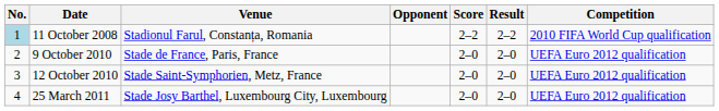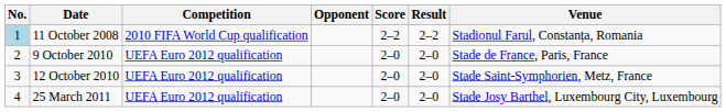 <table class="wikitable sortable">
 <tr>
 <th scope="col">No.</th>
 <th scope="col">Date</th>
-<th scope="col">Venue</th>
+<th scope="col">Competition</th>
 <th scope="col">Opponent</th>
 <th scope="col">Score</th>
 <th scope="col">Result</th>
-<th scope="col">Competition</th>
+<th scope="col">Venue</th>
 </tr>
 <tr>
 <td align="center" style="background: lightblue;">1</td>
 <td>11 October 2008</td>
-<td><a href='#'>Stadionul Farul</a>, Constanța, Romania</td>
+<td><a href='#'>2010 FIFA World Cup qualification</a></td>
 <td></td>
 <td align="center">2–2</td>
 <td align="center">2–2</td>
-<td><a href='#'>2010 FIFA World Cup qualification</a></td>
+<td><a href='#'>Stadionul Farul</a>, Constanța, Romania</td>
 </tr>
 <tr>
 <td align="center">2</td>
 <td>9 October 2010</td>
-<td><a href='#'>Stade de France</a>, Paris, France</td>
+<td><a href='#'>UEFA Euro 2012 qualification</a></td>
 <td></td>
 <td align="center">2–0</td>
 <td align="center">2–0</td>
-<td><a href='#'>UEFA Euro 2012 qualification</a></td>
+<td><a href='#'>Stade de France</a>, Paris, France</td>
 </tr>
 <tr>
 <td align="center">3</td>
 <td>12 October 2010</td>
-<td><a href='#'>Stade Saint-Symphorien</a>, Metz, France</td>
+<td><a href='#'>UEFA Euro 2012 qualification</a></td>
 <td></td>
 <td align="center">2–0</td>
 <td align="center">2–0</td>
-<td><a href='#'>UEFA Euro 2012 qualification</a></td>
+<td><a href='#'>Stade Saint-Symphorien</a>, Metz, France</td>
 </tr>
 <tr>
 <td align="center">4</td>
 <td>25 March 2011</td>
-<td><a href='#'>Stade Josy Barthel</a>, Luxembourg City, Luxembourg</td>
+<td><a href='#'>UEFA Euro 2012 qualification</a></td>
 <td></td>
 <td align="center">2–0</td>
 <td align="center">2–0</td>
-<td><a href='#'>UEFA Euro 2012 qualification</a></td>
+<td><a href='#'>Stade Josy Barthel</a>, Luxembourg City, Luxembourg</td>
 </tr>
 </table>
